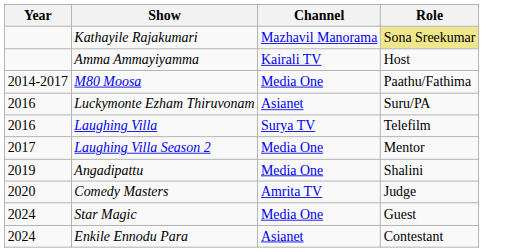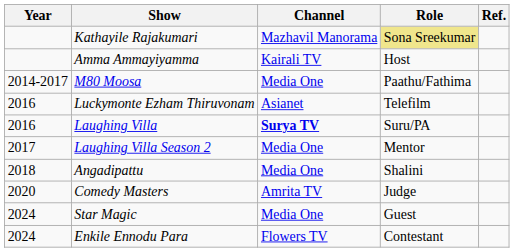 <table class="wikitable">
 <tr>
 <th>Year</th>
 <th>Show</th>
 <th>Channel</th>
 <th>Role</th>
+<th>Ref.</th>
 </tr>
 <tr>
 <td></td>
 <td><em>Kathayile Rajakumari</em></td>
 <td><a href='#'>Mazhavil Manorama</a></td>
 <td style="background: khaki;">Sona Sreekumar</td>
+<td></td>
 </tr>
 <tr>
 <td></td>
 <td><em>Amma Ammayiyamma</em></td>
 <td><a href='#'>Kairali TV</a></td>
 <td>Host</td>
+<td></td>
 </tr>
 <tr>
 <td>2014-2017</td>
 <td><em><a href='#'>M80 Moosa</a></em></td>
 <td><a href='#'>Media One</a></td>
 <td>Paathu/Fathima</td>
+<td></td>
 </tr>
 <tr>
 <td>2016</td>
 <td><em>Luckymonte Ezham Thiruvonam</em></td>
 <td><a href='#'>Asianet</a></td>
-<td>Suru/PA</td>
+<td>Telefilm</td>
+<td></td>
 </tr>
 <tr>
 <td>2016</td>
 <td><em><a href='#'>Laughing Villa</a></em></td>
-<td><a href='#'>Surya TV</a></td>
-<td>Telefilm</td>
+<td><strong><a href='#'>Surya TV</a></strong></td>
+<td>Suru/PA</td>
+<td></td>
 </tr>
 <tr>
 <td>2017</td>
 <td><em><a href='#'>Laughing Villa Season 2</a></em></td>
 <td><a href='#'>Media One</a></td>
 <td>Mentor</td>
+<td></td>
 </tr>
 <tr>
-<td>2019</td>
+<td>2018</td>
 <td><em>Angadipattu</em></td>
 <td><a href='#'>Media One</a></td>
 <td>Shalini</td>
+<td></td>
 </tr>
 <tr>
 <td>2020</td>
 <td><em>Comedy Masters</em></td>
 <td><a href='#'>Amrita TV</a></td>
 <td>Judge</td>
+<td></td>
 </tr>
 <tr>
 <td>2024</td>
 <td><em>Star Magic</em></td>
 <td><a href='#'>Media One</a></td>
 <td>Guest</td>
+<td></td>
 </tr>
 <tr>
 <td>2024</td>
 <td><em>Enkile Ennodu Para</em></td>
-<td><a href='#'>Asianet</a></td>
+<td><a href='#'>Flowers TV</a></td>
 <td>Contestant</td>
+<td></td>
 </tr>
 </table>
